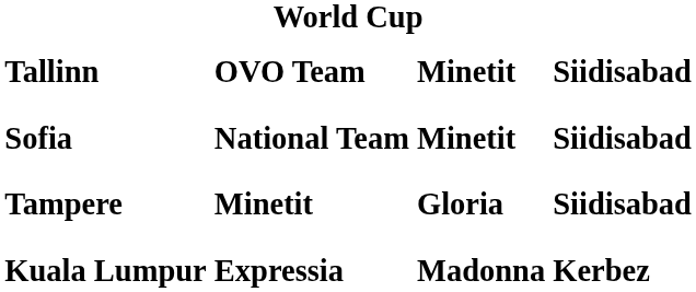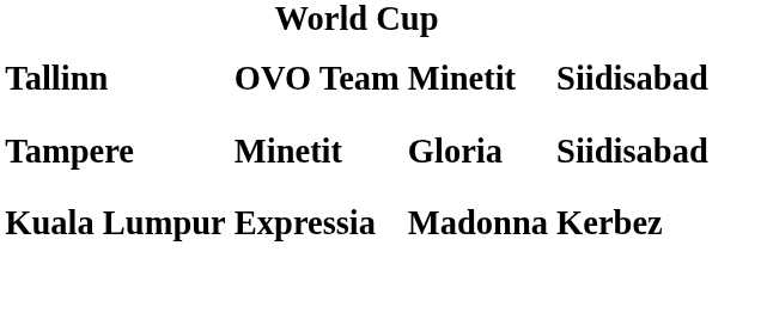 <table>
 <tr>
 <td colspan="4" style="text-align:center;"><strong>World Cup</strong></td>
 </tr>
 <tr>
 <th scope=row style="text-align:left">Tallinn</th>
 <td style="height:30px;"> <strong>OVO Team</strong></td>
-<td style="height:30px;"> <strong>Minetit</strong></td>
-<td style="height:30px;"> <strong>Siidisabad</strong></td>
-</tr>
-<tr>
-<th scope=row style="text-align:left">Sofia</th>
-<td style="height:30px;"> <strong>National Team</strong></td>
 <td style="height:30px;"> <strong>Minetit</strong></td>
 <td style="height:30px;"> <strong>Siidisabad</strong></td>
 </tr>
 <tr>
 <th scope=row style="text-align:left">Tampere</th>
 <td style="height:30px;"> <strong>Minetit</strong></td>
 <td style="height:30px;"> <strong>Gloria</strong></td>
 <td style="height:30px;"> <strong>Siidisabad</strong></td>
 </tr>
 <tr>
 <th scope=row style="text-align:left">Kuala Lumpur</th>
 <td><strong>Expressia</strong></td>
 <td><strong>Madonna</strong></td>
 <td style="height:30px;"> <strong>Kerbez</strong></td>
 </tr>
 <tr>
 </tr>
 </table>
